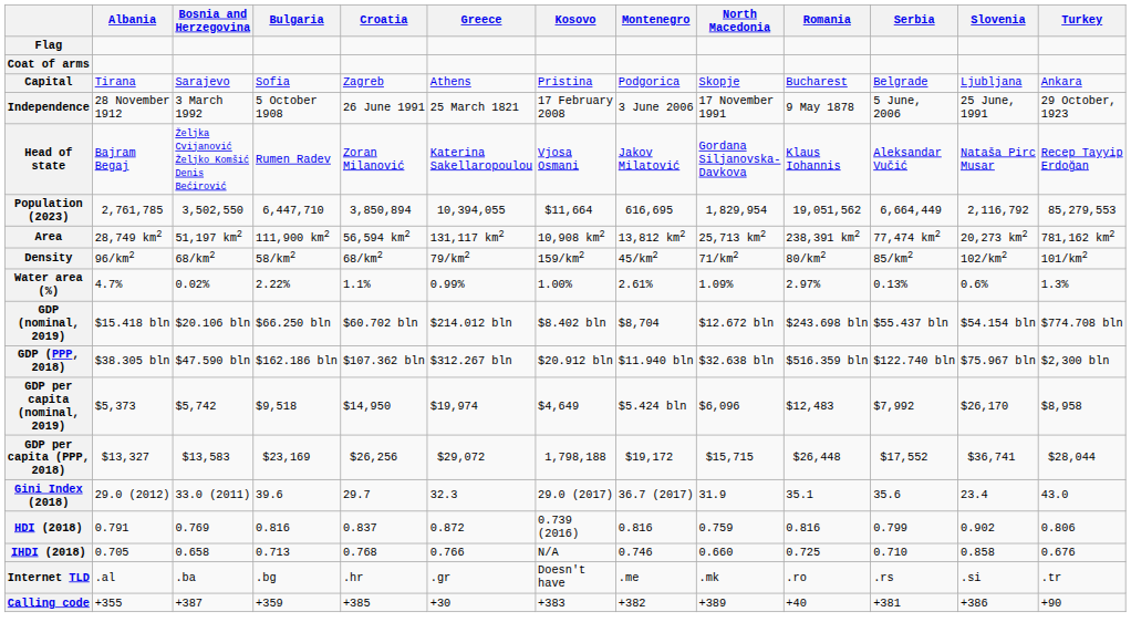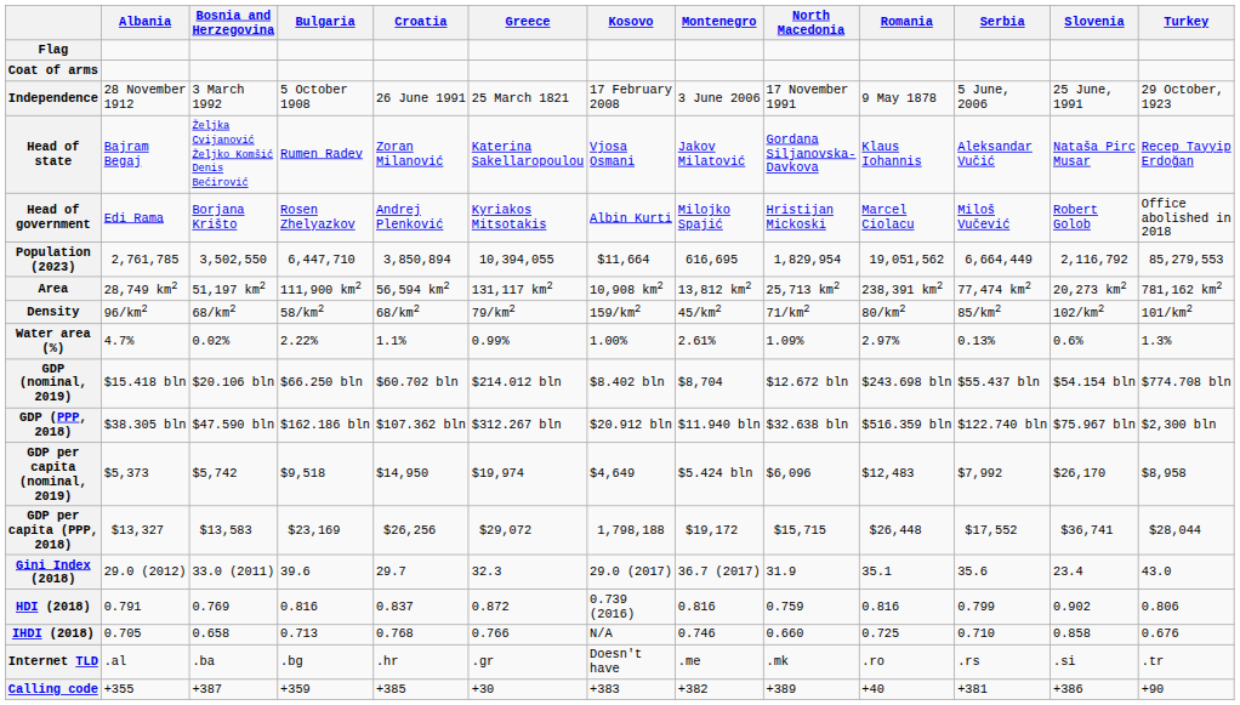 <table class=wikitable style="margin:auto; border-collapse:collapse;">
 <tr>
 <th></th>
 <th><a href='#'>Albania</a></th>
 <th><a href='#'>Bosnia and Herzegovina</a></th>
 <th><a href='#'>Bulgaria</a></th>
 <th><a href='#'>Croatia</a></th>
 <th><a href='#'>Greece</a></th>
 <th><a href='#'>Kosovo</a></th>
 <th><a href='#'>Montenegro</a></th>
 <th><a href='#'>North Macedonia</a></th>
 <th><a href='#'>Romania</a></th>
 <th><a href='#'>Serbia</a></th>
 <th><a href='#'>Slovenia</a></th>
 <th><a href='#'>Turkey</a></th>
 </tr>
 <tr>
 <th>Flag</th>
 <td style="text-align:center;"></td>
 <td style="text-align:center;"></td>
 <td style="text-align:center;"></td>
 <td style="text-align:center;"></td>
 <td style="text-align:center;"></td>
 <td style="text-align:center;"></td>
 <td style="text-align:center;"></td>
 <td style="text-align:center;"></td>
 <td style="text-align:center;"></td>
 <td style="text-align:center;"></td>
 <td style="text-align:center;"></td>
 <td style="text-align:center;"></td>
 </tr>
 <tr>
 <th>Coat of arms</th>
 <td style="text-align:center;"></td>
 <td style="text-align:center;"></td>
 <td style="text-align:center;"></td>
 <td style="text-align:center;"></td>
 <td style="text-align:center;"></td>
 <td style="text-align:center;"></td>
 <td style="text-align:center;"></td>
 <td style="text-align:center;"></td>
 <td style="text-align:center;"></td>
 <td style="text-align:center;"></td>
 <td style="text-align:center;"></td>
 <td style="text-align:center;"></td>
 </tr>
 <tr>
-<th>Capital</th>
-<td><a href='#'>Tirana</a></td>
-<td><a href='#'>Sarajevo</a></td>
-<td><a href='#'>Sofia</a></td>
-<td><a href='#'>Zagreb</a></td>
-<td><a href='#'>Athens</a></td>
-<td><a href='#'>Pristina</a></td>
-<td><a href='#'>Podgorica</a></td>
-<td><a href='#'>Skopje</a></td>
-<td><a href='#'>Bucharest</a></td>
-<td><a href='#'>Belgrade</a></td>
-<td><a href='#'>Ljubljana</a></td>
-<td><a href='#'>Ankara</a></td>
-</tr>
-<tr>
 <th>Independence</th>
 <td>28 November 1912</td>
 <td>3 March 1992</td>
 <td>5 October 1908</td>
 <td>26 June 1991</td>
 <td>25 March 1821</td>
 <td>17 February 2008</td>
 <td>3 June 2006</td>
 <td>17 November 1991</td>
 <td>9 May 1878</td>
 <td>5 June,<br> 2006</td>
 <td>25 June,<br> 1991</td>
 <td>29 October,<br> 1923</td>
 </tr>
 <tr>
 <th>Head of state</th>
 <td><a href='#'>Bajram Begaj</a></td>
 <td><small><a href='#'>Željka Cvijanović</a><br> <a href='#'>Željko Komšić</a><br> <a href='#'>Denis Bećirović</a></small></td>
 <td><a href='#'>Rumen Radev</a></td>
 <td><a href='#'>Zoran Milanović</a></td>
 <td><a href='#'>Katerina Sakellaropoulou</a></td>
 <td><a href='#'>Vjosa Osmani</a></td>
 <td><a href='#'>Jakov Milatović</a></td>
 <td><a href='#'>Gordana Siljanovska-Davkova</a></td>
 <td><a href='#'>Klaus Iohannis</a></td>
 <td><a href='#'>Aleksandar Vučić</a></td>
 <td><a href='#'>Nataša Pirc Musar</a></td>
 <td><a href='#'>Recep Tayyip Erdoğan</a></td>
+</tr>
+<tr>
+<th>Head of government</th>
+<td><a href='#'>Edi Rama</a></td>
+<td><a href='#'>Borjana Krišto</a></td>
+<td><a href='#'>Rosen Zhelyazkov</a></td>
+<td><a href='#'>Andrej Plenković</a></td>
+<td><a href='#'>Kyriakos Mitsotakis</a></td>
+<td><a href='#'>Albin Kurti</a></td>
+<td><a href='#'>Milojko Spajić</a></td>
+<td><a href='#'>Hristijan Mickoski</a></td>
+<td><a href='#'>Marcel Ciolacu</a></td>
+<td><a href='#'>Miloš Vučević</a></td>
+<td><a href='#'>Robert Golob</a></td>
+<td>Office abolished in 2018</td>
 </tr>
 <tr>
 <th>Population (2023)</th>
 <td> 2,761,785</td>
 <td> 3,502,550</td>
 <td> 6,447,710</td>
 <td> 3,850,894</td>
 <td> 10,394,055</td>
 <td> $11,664</td>
 <td> 616,695</td>
 <td> 1,829,954</td>
 <td> 19,051,562</td>
 <td> 6,664,449</td>
 <td> 2,116,792</td>
 <td> 85,279,553</td>
 </tr>
 <tr>
 <th>Area</th>
 <td>28,749 km<sup>2</sup></td>
 <td>51,197 km<sup>2</sup></td>
 <td>111,900 km<sup>2</sup></td>
 <td>56,594 km<sup>2</sup></td>
 <td>131,117 km<sup>2</sup></td>
 <td>10,908 km<sup>2</sup></td>
 <td>13,812 km<sup>2</sup></td>
 <td>25,713 km<sup>2</sup></td>
 <td>238,391 km<sup>2</sup></td>
 <td>77,474 km<sup>2</sup></td>
 <td>20,273 km<sup>2</sup></td>
 <td>781,162 km<sup>2</sup></td>
 </tr>
 <tr>
 <th>Density</th>
 <td>96/km<sup>2</sup></td>
 <td>68/km<sup>2</sup></td>
 <td>58/km<sup>2</sup></td>
 <td>68/km<sup>2</sup></td>
 <td>79/km<sup>2</sup></td>
 <td>159/km<sup>2</sup></td>
 <td>45/km<sup>2</sup></td>
 <td>71/km<sup>2</sup></td>
 <td>80/km<sup>2</sup></td>
 <td>85/km<sup>2</sup></td>
 <td>102/km<sup>2</sup></td>
 <td>101/km<sup>2</sup></td>
 </tr>
 <tr>
 <th>Water area (%)</th>
 <td>4.7%</td>
 <td>0.02%</td>
 <td>2.22%</td>
 <td>1.1%</td>
 <td>0.99%</td>
 <td>1.00%</td>
 <td>2.61%</td>
 <td>1.09%</td>
 <td>2.97%</td>
 <td>0.13%</td>
 <td>0.6%</td>
 <td>1.3%</td>
 </tr>
 <tr>
 <th>GDP (nominal, 2019)</th>
 <td> $15.418 bln</td>
 <td> $20.106 bln</td>
 <td> $66.250 bln</td>
 <td> $60.702 bln</td>
 <td> $214.012 bln</td>
 <td> $8.402 bln</td>
 <td> $8,704</td>
 <td> $12.672 bln</td>
 <td> $243.698 bln</td>
 <td> $55.437 bln</td>
 <td> $54.154 bln</td>
 <td> $774.708 bln</td>
 </tr>
 <tr>
 <th>GDP (<a href='#'>PPP</a>, 2018)</th>
 <td> $38.305 bln</td>
 <td> $47.590 bln</td>
 <td> $162.186 bln</td>
 <td> $107.362 bln</td>
 <td> $312.267 bln</td>
 <td> $20.912 bln</td>
 <td> $11.940 bln</td>
 <td> $32.638 bln</td>
 <td> $516.359 bln</td>
 <td> $122.740 bln</td>
 <td> $75.967 bln</td>
 <td> $2,300 bln</td>
 </tr>
 <tr>
 <th>GDP per capita (nominal, 2019)</th>
 <td> $5,373</td>
 <td> $5,742</td>
 <td> $9,518</td>
 <td> $14,950</td>
 <td> $19,974</td>
 <td> $4,649</td>
 <td> $5.424 bln</td>
 <td> $6,096</td>
 <td> $12,483</td>
 <td> $7,992</td>
 <td> $26,170</td>
 <td> $8,958</td>
 </tr>
 <tr>
 <th>GDP per capita (PPP, 2018)</th>
 <td> $13,327</td>
 <td> $13,583</td>
 <td> $23,169</td>
 <td> $26,256</td>
 <td> $29,072</td>
 <td> 1,798,188</td>
 <td> $19,172</td>
 <td> $15,715</td>
 <td> $26,448</td>
 <td> $17,552</td>
 <td> $36,741</td>
 <td> $28,044</td>
 </tr>
 <tr>
 <th><a href='#'>Gini Index</a> (2018)</th>
 <td>29.0  (2012)</td>
 <td>33.0  (2011)</td>
 <td> 39.6 </td>
 <td> 29.7 </td>
 <td> 32.3 </td>
 <td> 29.0  (2017)</td>
 <td> 36.7  (2017)</td>
 <td> 31.9 </td>
 <td> 35.1 </td>
 <td> 35.6 </td>
 <td> 23.4 </td>
 <td> 43.0 </td>
 </tr>
 <tr>
 <th><a href='#'>HDI</a> (2018)</th>
 <td> 0.791 </td>
 <td> 0.769 </td>
 <td> 0.816 </td>
 <td> 0.837 </td>
 <td> 0.872 </td>
 <td>0.739  (2016)</td>
 <td> 0.816 </td>
 <td> 0.759 </td>
 <td> 0.816 </td>
 <td> 0.799 </td>
 <td> 0.902 </td>
 <td> 0.806 </td>
 </tr>
 <tr>
 <th><a href='#'>IHDI</a> (2018)</th>
 <td> 0.705 </td>
 <td> 0.658 </td>
 <td> 0.713 </td>
 <td> 0.768 </td>
 <td> 0.766 </td>
 <td> N/A</td>
 <td> 0.746 </td>
 <td> 0.660 </td>
 <td> 0.725 </td>
 <td> 0.710 </td>
 <td> 0.858 </td>
 <td> 0.676 </td>
 </tr>
 <tr>
 <th>Internet <a href='#'>TLD</a></th>
 <td>.al</td>
 <td>.ba</td>
 <td>.bg</td>
 <td>.hr</td>
 <td>.gr</td>
 <td>Doesn't have</td>
 <td>.me</td>
 <td>.mk</td>
 <td>.ro</td>
 <td>.rs</td>
 <td>.si</td>
 <td>.tr</td>
 </tr>
 <tr>
 <th><a href='#'>Calling code</a></th>
 <td>+355</td>
 <td>+387</td>
 <td>+359</td>
 <td>+385</td>
 <td>+30</td>
 <td>+383</td>
 <td>+382</td>
 <td>+389</td>
 <td>+40</td>
 <td>+381</td>
 <td>+386</td>
 <td>+90</td>
 </tr>
 </table>
